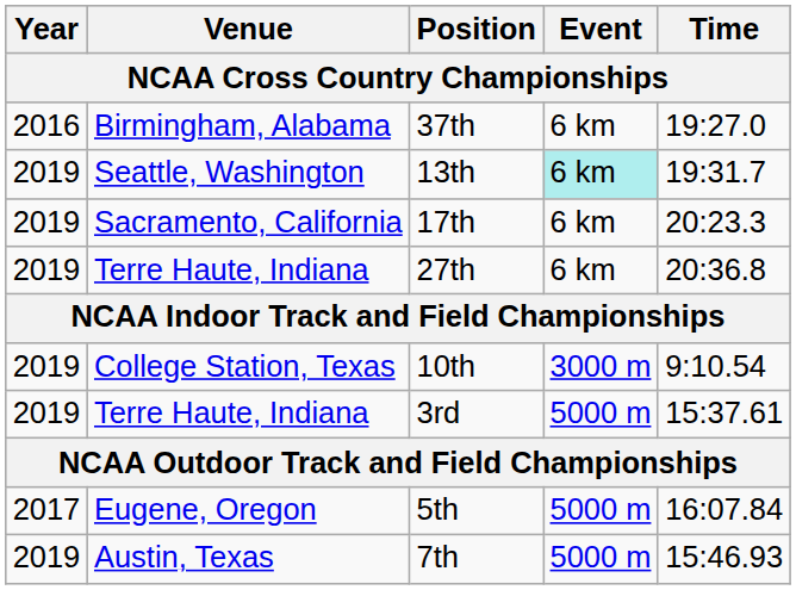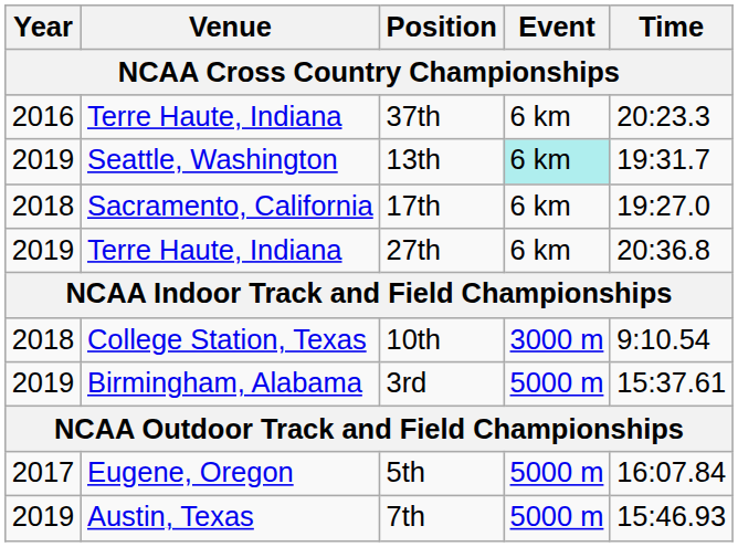 <table class="wikitable">
 <tr>
 <th>Year</th>
 <th>Venue</th>
 <th>Position</th>
 <th>Event</th>
 <th>Time</th>
 </tr>
 <tr>
 <th colspan="5">NCAA Cross Country Championships</th>
 </tr>
 <tr>
 <td>2016</td>
-<td><a href='#'>Birmingham, Alabama</a></td>
+<td><a href='#'>Terre Haute, Indiana</a></td>
 <td>37th</td>
 <td>6 km</td>
-<td>19:27.0</td>
+<td>20:23.3</td>
 </tr>
 <tr>
 <td>2019</td>
 <td><a href='#'>Seattle, Washington</a></td>
 <td>13th</td>
 <td style="background: paleturquoise;">6 km</td>
 <td>19:31.7</td>
 </tr>
 <tr>
-<td>2019</td>
+<td>2018</td>
 <td><a href='#'>Sacramento, California</a></td>
 <td>17th</td>
 <td>6 km</td>
-<td>20:23.3</td>
+<td>19:27.0</td>
 </tr>
 <tr>
 <td>2019</td>
 <td><a href='#'>Terre Haute, Indiana</a></td>
 <td>27th</td>
 <td>6 km</td>
 <td>20:36.8</td>
 </tr>
 <tr>
 <th colspan="5">NCAA Indoor Track and Field Championships</th>
 </tr>
 <tr>
-<td>2019</td>
+<td>2018</td>
 <td><a href='#'>College Station, Texas</a></td>
 <td>10th</td>
 <td><a href='#'>3000 m</a></td>
 <td>9:10.54</td>
 </tr>
 <tr>
 <td>2019</td>
-<td><a href='#'>Terre Haute, Indiana</a></td>
+<td><a href='#'>Birmingham, Alabama</a></td>
 <td>3rd</td>
 <td><a href='#'>5000 m</a></td>
 <td>15:37.61</td>
 </tr>
 <tr>
 <th colspan="5">NCAA Outdoor Track and Field Championships</th>
 </tr>
 <tr>
 <td>2017</td>
 <td><a href='#'>Eugene, Oregon</a></td>
 <td>5th</td>
 <td><a href='#'>5000 m</a></td>
 <td>16:07.84</td>
 </tr>
 <tr>
 <td>2019</td>
 <td><a href='#'>Austin, Texas</a></td>
 <td>7th</td>
 <td><a href='#'>5000 m</a></td>
 <td>15:46.93</td>
 </tr>
 </table>
